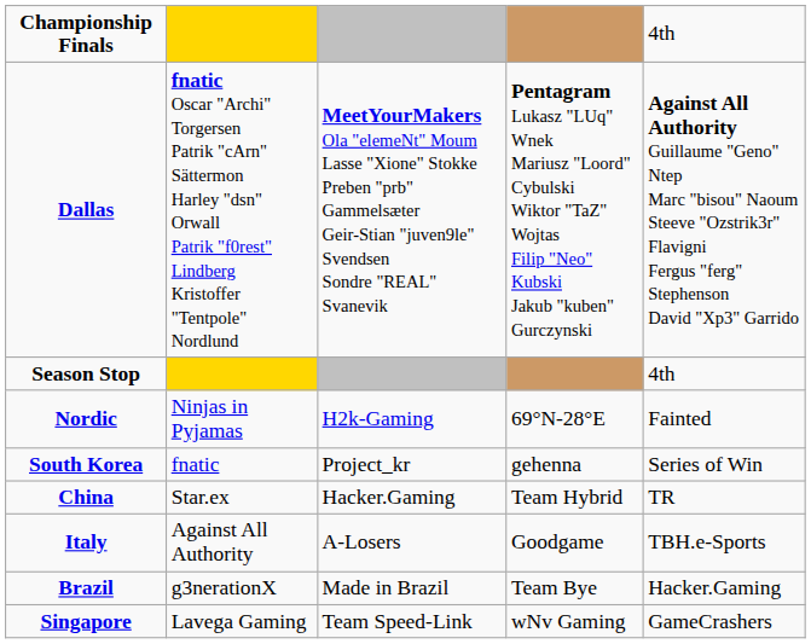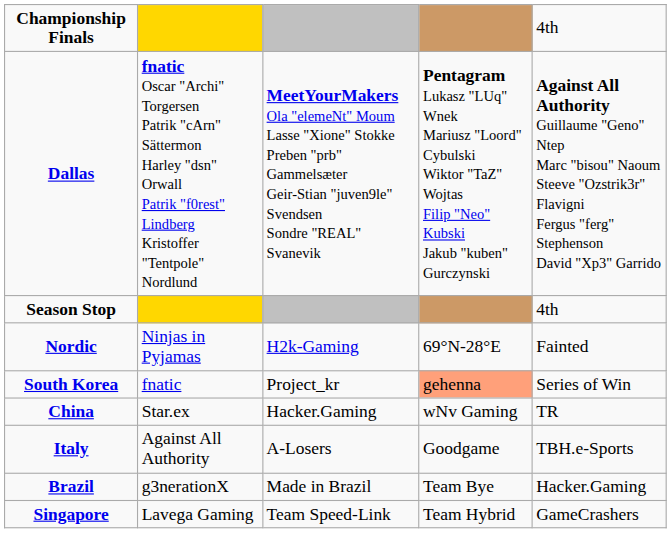 <table class="wikitable" style="text-align:left">
 <tr>
 <td style="text-align:center"><strong>Championship Finals</strong></td>
 <td style="text-align:center; background:gold;"></td>
 <td style="text-align:center; background:silver;"></td>
 <td style="text-align:center; background:#c96;"></td>
 <td>4th</td>
 </tr>
 <tr>
 <td style="text-align:center"> <strong><a href='#'>Dallas</a></strong></td>
 <td> <strong><a href='#'>fnatic</a></strong><br><small> Oscar "Archi" Torgersen<br> Patrik "cArn" Sättermon<br> Harley "dsn" Orwall<br> <a href='#'>Patrik "f0rest" Lindberg</a><br> Kristoffer "Tentpole" Nordlund</small></td>
 <td> <strong><a href='#'>MeetYourMakers</a></strong><br><small> <a href='#'>Ola "elemeNt" Moum</a><br> Lasse "Xione" Stokke<br> Preben "prb" Gammelsæter<br> Geir-Stian "juven9le" Svendsen<br> Sondre "REAL" Svanevik</small></td>
 <td> <strong>Pentagram</strong><br><small> Lukasz "LUq" Wnek<br> Mariusz "Loord" Cybulski<br> Wiktor "TaZ" Wojtas<br> <a href='#'>Filip "Neo" Kubski</a><br> Jakub "kuben" Gurczynski</small></td>
 <td> <strong>Against All Authority</strong><br><small> Guillaume "Geno" Ntep<br> Marc "bisou" Naoum<br> Steeve "Ozstrik3r" Flavigni<br> Fergus "ferg" Stephenson<br> David "Xp3" Garrido</small></td>
 </tr>
 <tr>
 <td style="text-align:center"><strong>Season Stop</strong></td>
 <td style="text-align:center; background:gold;"></td>
 <td style="text-align:center; background:silver;"></td>
 <td style="text-align:center; background:#c96;"></td>
 <td>4th</td>
 </tr>
 <tr>
 <td style="text-align:center"><strong><a href='#'>Nordic</a></strong></td>
 <td> <a href='#'>Ninjas in Pyjamas</a></td>
 <td> <a href='#'>H2k-Gaming</a></td>
 <td> 69°N-28°E</td>
 <td> Fainted</td>
 </tr>
 <tr>
 <td style="text-align:center"> <strong><a href='#'>South Korea</a></strong></td>
 <td> <a href='#'>fnatic</a></td>
 <td> Project_kr</td>
-<td> gehenna</td>
+<td style="background: lightsalmon;"> gehenna</td>
 <td> Series of Win</td>
 </tr>
 <tr>
 <td style="text-align:center"> <strong><a href='#'>China</a></strong></td>
 <td> Star.ex</td>
 <td> Hacker.Gaming</td>
-<td> Team Hybrid</td>
+<td> wNv Gaming</td>
 <td> TR</td>
 </tr>
 <tr>
 <td style="text-align:center"> <strong><a href='#'>Italy</a></strong></td>
 <td> Against All Authority</td>
 <td> A-Losers</td>
 <td> Goodgame</td>
 <td> TBH.e-Sports</td>
 </tr>
 <tr>
 <td style="text-align:center"> <strong><a href='#'>Brazil</a></strong></td>
 <td> g3nerationX</td>
 <td> Made in Brazil</td>
 <td> Team Bye</td>
 <td> Hacker.Gaming</td>
 </tr>
 <tr>
 <td style="text-align:center"> <strong><a href='#'>Singapore</a></strong></td>
 <td> Lavega Gaming</td>
 <td> Team Speed-Link</td>
-<td> wNv Gaming</td>
+<td> Team Hybrid</td>
 <td> GameCrashers</td>
 </tr>
 </table>
